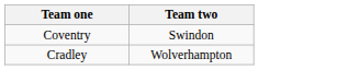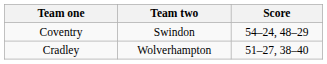 <table class="wikitable" style="text-align: center">
 <tr>
 <th width=150>Team one</th>
 <th width=150>Team two</th>
+<th width=120>Score</th>
 </tr>
 <tr>
 <td>Coventry</td>
 <td>Swindon</td>
+<td>54–24, 48–29</td>
 </tr>
 <tr>
 <td>Cradley</td>
 <td>Wolverhampton</td>
+<td>51–27, 38–40</td>
 </tr>
 </table>
